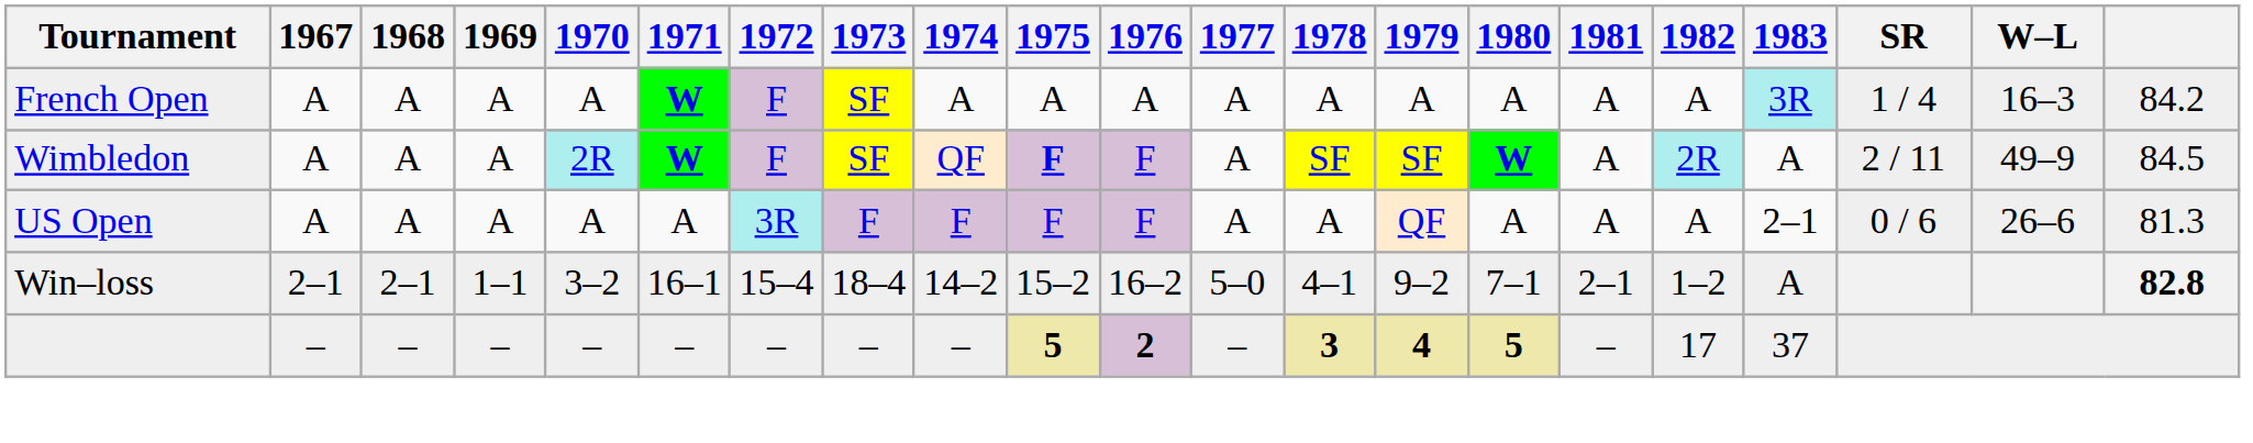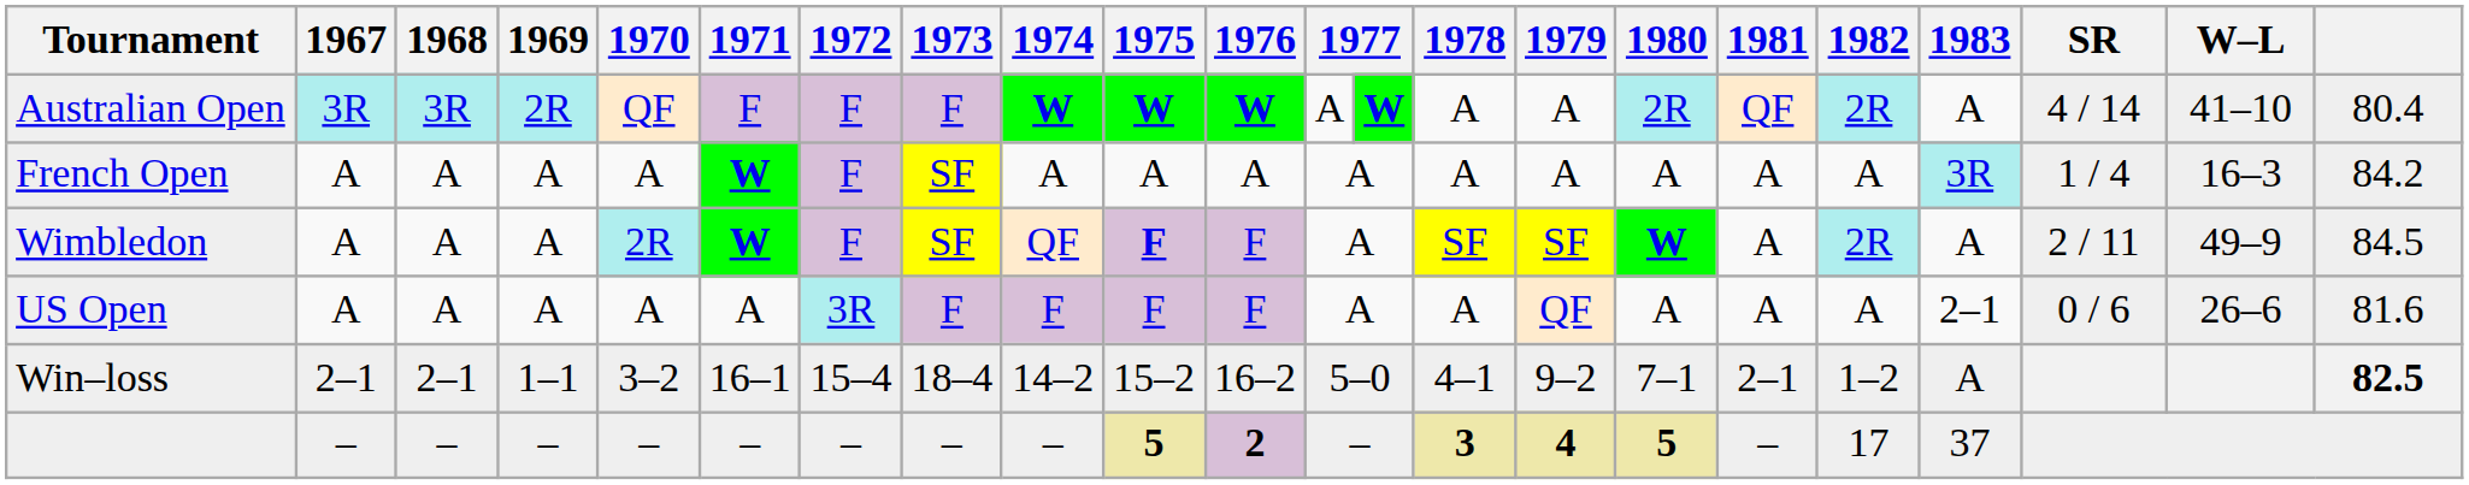 <table class=wikitable style=text-align:center;font-size:90%>
 <tr>
 <th style="width:95px;">Tournament</th>
 <th>1967</th>
 <th>1968</th>
 <th>1969</th>
 <th><a href='#'>1970</a></th>
 <th><a href='#'>1971</a></th>
 <th><a href='#'>1972</a></th>
 <th><a href='#'>1973</a></th>
 <th><a href='#'>1974</a></th>
 <th><a href='#'>1975</a></th>
 <th><a href='#'>1976</a></th>
 <th colspan=2><a href='#'>1977</a></th>
 <th><a href='#'>1978</a></th>
 <th><a href='#'>1979</a></th>
 <th><a href='#'>1980</a></th>
 <th><a href='#'>1981</a></th>
 <th><a href='#'>1982</a></th>
 <th><a href='#'>1983</a></th>
 <th style="width:45px;">SR</th>
 <th style="width:45px;">W–L</th>
 <th style="width:45px;"></th>
+</tr>
+<tr>
+<td style="background:#efefef;" align=left><a href='#'>Australian Open</a></td>
+<td style="background:#afeeee;"><a href='#'>3R</a></td>
+<td style="background:#afeeee;"><a href='#'>3R</a></td>
+<td style="background:#afeeee;"><a href='#'>2R</a></td>
+<td style="background:#ffebcd;"><a href='#'>QF</a></td>
+<td style="background:#d8bfd8;"><a href='#'>F</a></td>
+<td style="background:#d8bfd8;"><a href='#'>F</a></td>
+<td style="background:#d8bfd8;"><a href='#'>F</a></td>
+<td style="background:lime;"><strong><a href='#'>W</a></strong></td>
+<td style="background:lime;"><strong><a href='#'>W</a></strong></td>
+<td style="background:lime;"><strong><a href='#'>W</a></strong></td>
+<td>A</td>
+<td style="background:lime;"><strong><a href='#'>W</a></strong></td>
+<td>A</td>
+<td>A</td>
+<td style="background:#afeeee;"><a href='#'>2R</a></td>
+<td style="background:#ffebcd;"><a href='#'>QF</a></td>
+<td style="background:#afeeee;"><a href='#'>2R</a></td>
+<td>A</td>
+<td style="background:#efefef;">4 / 14</td>
+<td style="background:#efefef;">41–10</td>
+<td style="background:#efefef;">80.4</td>
 </tr>
 <tr>
 <td style="background:#efefef;" align=left><a href='#'>French Open</a></td>
 <td>A</td>
 <td>A</td>
 <td>A</td>
 <td>A</td>
 <td style="background:lime;"><strong><a href='#'>W</a></strong></td>
 <td style="background:#d8bfd8;"><a href='#'>F</a></td>
 <td style="background:yellow;"><a href='#'>SF</a></td>
 <td>A</td>
 <td>A</td>
 <td>A</td>
 <td colspan=2>A</td>
 <td>A</td>
 <td>A</td>
 <td>A</td>
 <td>A</td>
 <td>A</td>
 <td style="background:#afeeee;"><a href='#'>3R</a></td>
 <td style="background:#efefef;">1 / 4</td>
 <td style="background:#efefef;">16–3</td>
 <td style="background:#efefef;">84.2</td>
 </tr>
 <tr>
 <td style="background:#efefef;" align=left><a href='#'>Wimbledon</a></td>
 <td>A</td>
 <td>A</td>
 <td>A</td>
 <td style="background:#afeeee;"><a href='#'>2R</a></td>
 <td style="background:lime;"><strong><a href='#'>W</a></strong></td>
 <td style="background:#d8bfd8;"><a href='#'>F</a></td>
 <td style="background:yellow;"><a href='#'>SF</a></td>
 <td style="background:#ffebcd;"><a href='#'>QF</a></td>
 <td style="background:#d8bfd8;"><strong><a href='#'>F</a></strong></td>
 <td style="background:#d8bfd8;"><a href='#'>F</a></td>
 <td colspan=2>A</td>
 <td style="background:yellow;"><a href='#'>SF</a></td>
 <td style="background:yellow;"><a href='#'>SF</a></td>
 <td style="background:lime;"><strong><a href='#'>W</a></strong></td>
 <td>A</td>
 <td style="background:#afeeee;"><a href='#'>2R</a></td>
 <td>A</td>
 <td style="background:#efefef;">2 / 11</td>
 <td style="background:#efefef;">49–9</td>
 <td style="background:#efefef;">84.5</td>
 </tr>
 <tr>
 <td style="background:#efefef;" align=left><a href='#'>US Open</a></td>
 <td>A</td>
 <td>A</td>
 <td>A</td>
 <td>A</td>
 <td>A</td>
 <td style="background:#afeeee;"><a href='#'>3R</a></td>
 <td style="background:#d8bfd8;"><a href='#'>F</a></td>
 <td style="background:#d8bfd8;"><a href='#'>F</a></td>
 <td style="background:#d8bfd8;"><a href='#'>F</a></td>
 <td style="background:#d8bfd8;"><a href='#'>F</a></td>
 <td colspan=2>A</td>
 <td>A</td>
 <td style="background:#ffebcd;"><a href='#'>QF</a></td>
 <td>A</td>
 <td>A</td>
 <td>A</td>
 <td>2–1</td>
 <td style="background:#efefef;">0 / 6</td>
 <td style="background:#efefef;">26–6</td>
-<td style="background:#efefef;">81.3</td>
+<td style="background:#efefef;">81.6</td>
 </tr>
 <tr | style="background:#efefef;">
 <td align=left>Win–loss</td>
 <td>2–1</td>
 <td>2–1</td>
 <td>1–1</td>
 <td>3–2</td>
 <td>16–1</td>
 <td>15–4</td>
 <td>18–4</td>
 <td>14–2</td>
 <td>15–2</td>
 <td>16–2</td>
 <td colspan=2>5–0</td>
 <td>4–1</td>
 <td>9–2</td>
 <td>7–1</td>
 <td>2–1</td>
 <td>1–2</td>
 <td>A</td>
 <th></th>
 <th></th>
-<th>82.8</th>
+<th>82.5</th>
 </tr>
 <tr style="background:#efefef;">
 <td align=left></td>
 <td>–</td>
 <td>–</td>
 <td>–</td>
 <td>–</td>
 <td>–</td>
 <td>–</td>
 <td>–</td>
 <td>–</td>
 <td style="background:#eee8aa;"><strong>5</strong></td>
 <td style="background:#d8bfd8;"><strong>2</strong></td>
 <td colspan=2>–</td>
 <td style="background:#eee8aa;"><strong>3</strong></td>
 <td style="background:#eee8aa;"><strong>4</strong></td>
 <td style="background:#eee8aa;"><strong>5</strong></td>
 <td>–</td>
 <td>17</td>
 <td>37</td>
 <td colspan=3></td>
 </tr>
 </table>
